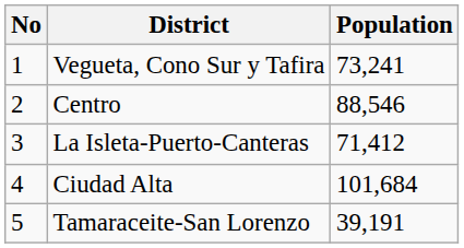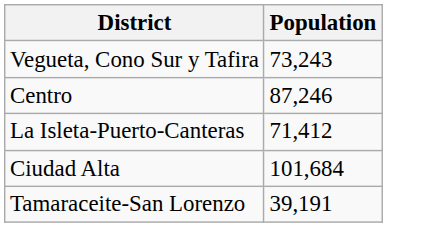 <table class="wikitable sortable">
 <tr>
-<th>No</th>
 <th>District</th>
 <th>Population</th>
 </tr>
 <tr>
-<td>1</td>
 <td>Vegueta, Cono Sur y Tafira</td>
-<td>73,241</td>
+<td>73,243</td>
 </tr>
 <tr>
-<td>2</td>
 <td>Centro</td>
-<td>88,546</td>
+<td>87,246</td>
 </tr>
 <tr>
-<td>3</td>
 <td>La Isleta-Puerto-Canteras</td>
 <td>71,412</td>
 </tr>
 <tr>
-<td>4</td>
 <td>Ciudad Alta</td>
 <td>101,684</td>
 </tr>
 <tr>
-<td>5</td>
 <td>Tamaraceite-San Lorenzo</td>
 <td>39,191</td>
 </tr>
 </table>
